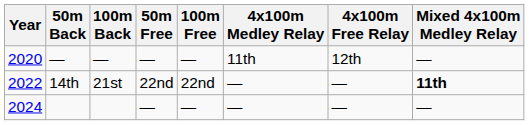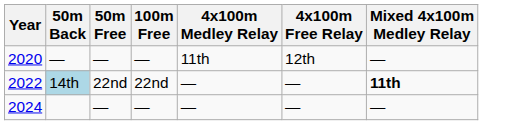 <table class="wikitable">
 <tr>
 <th>Year</th>
 <th>50m<br>Back</th>
-<th>100m<br>Back</th>
 <th>50m<br>Free</th>
 <th>100m<br>Free</th>
 <th>4x100m<br>Medley Relay</th>
 <th>4x100m<br>Free Relay</th>
 <th>Mixed 4x100m<br>Medley Relay</th>
 </tr>
 <tr>
 <td><a href='#'>2020</a></td>
 <td>—</td>
 <td>—</td>
 <td>—</td>
-<td>—</td>
 <td>11th</td>
 <td>12th</td>
 <td>—</td>
 </tr>
 <tr>
 <td><a href='#'>2022</a></td>
-<td>14th</td>
-<td>21st</td>
+<td style="background: lightblue;">14th</td>
 <td>22nd</td>
 <td>22nd</td>
 <td>—</td>
 <td>—</td>
 <td><strong>11th</strong></td>
 </tr>
 <tr>
 <td><a href='#'>2024</a></td>
 <td></td>
-<td></td>
 <td>—</td>
 <td>—</td>
 <td>—</td>
 <td>—</td>
 <td>—</td>
 </tr>
 </table>
